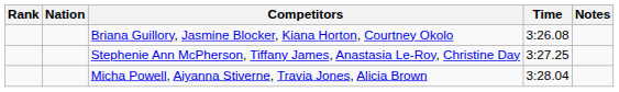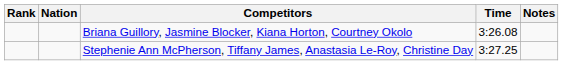 <table class="wikitable sortable" style="text-align:center">
 <tr>
 <th>Rank</th>
 <th>Nation</th>
 <th>Competitors</th>
 <th>Time</th>
 <th>Notes</th>
 </tr>
 <tr>
 <td></td>
 <td align=left></td>
 <td align=left><a href='#'>Briana Guillory</a>, <a href='#'>Jasmine Blocker</a>, <a href='#'>Kiana Horton</a>, <a href='#'>Courtney Okolo</a></td>
 <td>3:26.08</td>
 <td></td>
 </tr>
 <tr>
 <td></td>
 <td align=left></td>
 <td align=left><a href='#'>Stephenie Ann McPherson</a>, <a href='#'>Tiffany James</a>, <a href='#'>Anastasia Le-Roy</a>, <a href='#'>Christine Day</a></td>
 <td>3:27.25</td>
 <td></td>
 </tr>
-<tr>
-<td></td>
-<td align=left></td>
-<td align=left><a href='#'>Micha Powell</a>, <a href='#'>Aiyanna Stiverne</a>, <a href='#'>Travia Jones</a>, <a href='#'>Alicia Brown</a></td>
-<td>3:28.04</td>
-<td></td>
-</tr>
 </table>
